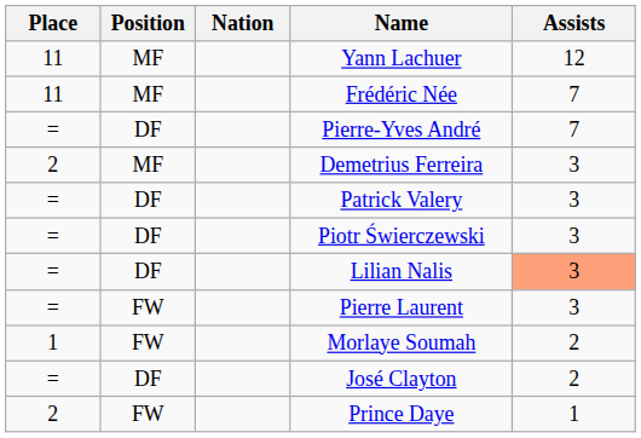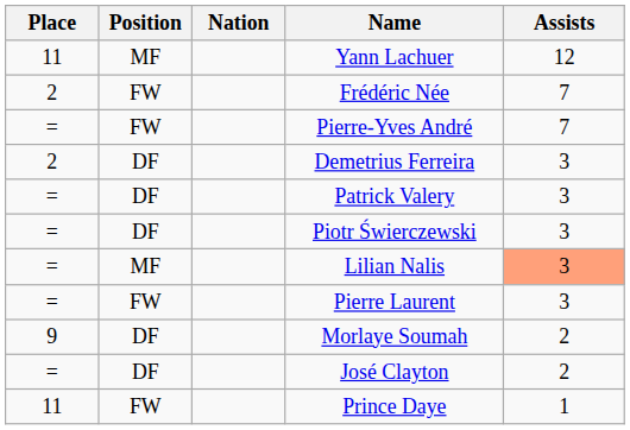 <table class="wikitable" style="font-size: 95%; text-align: center;">
 <tr>
 <th width=60>Place</th>
 <th width=60>Position</th>
 <th width=60>Nation</th>
 <th width=150>Name</th>
 <th width=80>Assists</th>
 </tr>
 <tr>
 <td>11</td>
 <td>MF</td>
 <td></td>
 <td><a href='#'>Yann Lachuer</a></td>
 <td>12</td>
 </tr>
 <tr>
-<td>11</td>
-<td>MF</td>
+<td>2</td>
+<td>FW</td>
 <td></td>
 <td><a href='#'>Frédéric Née</a></td>
 <td>7</td>
 </tr>
 <tr>
 <td>=</td>
-<td>DF</td>
+<td>FW</td>
 <td></td>
 <td><a href='#'>Pierre-Yves André</a></td>
 <td>7</td>
 </tr>
 <tr>
 <td>2</td>
-<td>MF</td>
+<td>DF</td>
 <td></td>
 <td><a href='#'>Demetrius Ferreira</a></td>
 <td>3</td>
 </tr>
 <tr>
 <td>=</td>
 <td>DF</td>
 <td></td>
 <td><a href='#'>Patrick Valery</a></td>
 <td>3</td>
 </tr>
 <tr>
 <td>=</td>
 <td>DF</td>
 <td></td>
 <td><a href='#'>Piotr Świerczewski</a></td>
 <td>3</td>
 </tr>
 <tr>
 <td>=</td>
-<td>DF</td>
+<td>MF</td>
 <td></td>
 <td><a href='#'>Lilian Nalis</a></td>
 <td style="background: lightsalmon;">3</td>
 </tr>
 <tr>
 <td>=</td>
 <td>FW</td>
 <td></td>
 <td><a href='#'>Pierre Laurent</a></td>
 <td>3</td>
 </tr>
 <tr>
-<td>1</td>
-<td>FW</td>
+<td>9</td>
+<td>DF</td>
 <td></td>
 <td><a href='#'>Morlaye Soumah</a></td>
 <td>2</td>
 </tr>
 <tr>
 <td>=</td>
 <td>DF</td>
 <td></td>
 <td><a href='#'>José Clayton</a></td>
 <td>2</td>
 </tr>
 <tr>
-<td>2</td>
+<td>11</td>
 <td>FW</td>
 <td></td>
 <td><a href='#'>Prince Daye</a></td>
 <td>1</td>
 </tr>
 </table>
